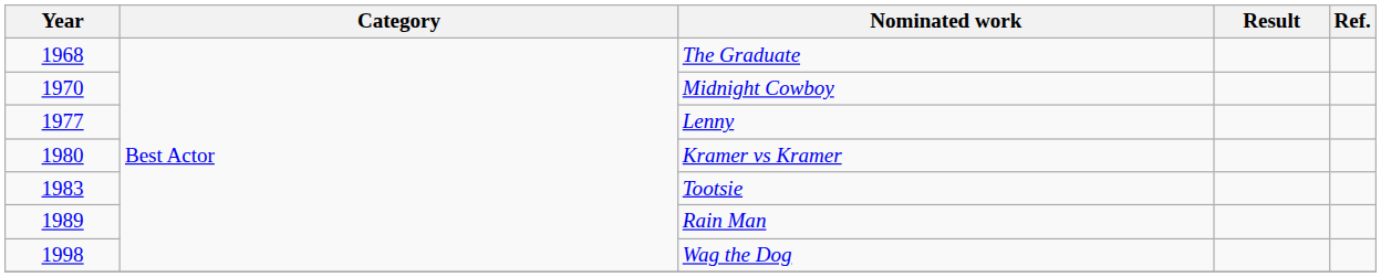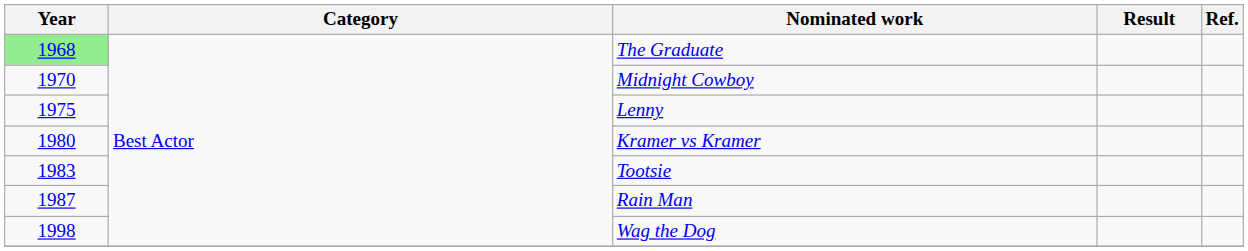 <table class=wikitable>
 <tr>
 <th scope="col" style="width:5em;">Year</th>
 <th scope="col" style="width:26em;">Category</th>
 <th scope="col" style="width:25em;">Nominated work</th>
 <th scope="col" style="width:5em;">Result</th>
 <th>Ref.</th>
 </tr>
 <tr>
-<td style="text-align:center;"><a href='#'>1968</a></td>
+<td style="background: lightgreen; text-align:center;"><a href='#'>1968</a></td>
 <td rowspan=7><a href='#'>Best Actor</a></td>
 <td><em><a href='#'>The Graduate</a></em></td>
 <td></td>
 <td style="text-align:center;"></td>
 </tr>
 <tr>
 <td style="text-align:center;"><a href='#'>1970</a></td>
 <td><em><a href='#'>Midnight Cowboy</a></em></td>
 <td></td>
 <td style="text-align:center;"></td>
 </tr>
 <tr>
-<td style="text-align:center;"><a href='#'>1977</a></td>
+<td style="text-align:center;"><a href='#'>1975</a></td>
 <td><em><a href='#'>Lenny</a></em></td>
 <td></td>
 <td style="text-align:center;"></td>
 </tr>
 <tr>
 <td style="text-align:center;"><a href='#'>1980</a></td>
 <td><em><a href='#'>Kramer vs Kramer</a></em></td>
 <td></td>
 <td style="text-align:center;"></td>
 </tr>
 <tr>
 <td style="text-align:center;"><a href='#'>1983</a></td>
 <td><em><a href='#'>Tootsie</a></em></td>
 <td></td>
 <td style="text-align:center;"></td>
 </tr>
 <tr>
-<td style="text-align:center;"><a href='#'>1989</a></td>
+<td style="text-align:center;"><a href='#'>1987</a></td>
 <td><em><a href='#'>Rain Man</a></em></td>
 <td></td>
 <td style="text-align:center;"></td>
 </tr>
 <tr>
 <td style="text-align:center;"><a href='#'>1998</a></td>
 <td><em><a href='#'>Wag the Dog</a></em></td>
 <td></td>
 <td style="text-align:center;"></td>
 </tr>
 <tr>
 </tr>
 </table>
